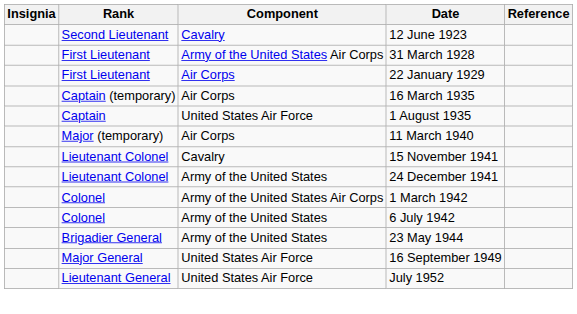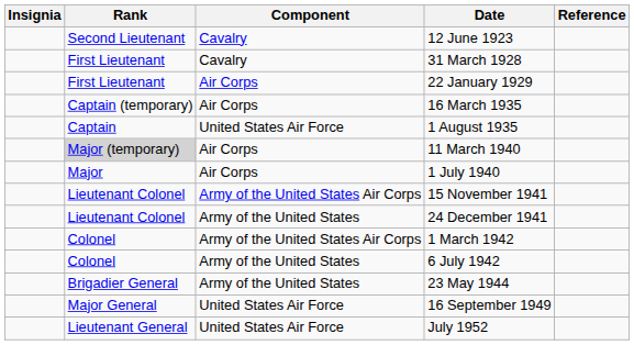 <table class="wikitable">
 <tr>
 <th>Insignia</th>
 <th>Rank</th>
 <th>Component</th>
 <th>Date</th>
 <th>Reference</th>
 </tr>
 <tr>
 <td></td>
 <td><a href='#'>Second Lieutenant</a></td>
 <td><a href='#'>Cavalry</a></td>
 <td>12 June 1923</td>
 <td></td>
 </tr>
 <tr>
 <td></td>
 <td><a href='#'>First Lieutenant</a></td>
-<td><a href='#'>Army of the United States</a> Air Corps</td>
+<td>Cavalry</td>
 <td>31 March 1928</td>
 <td></td>
 </tr>
 <tr>
 <td></td>
 <td><a href='#'>First Lieutenant</a></td>
 <td><a href='#'>Air Corps</a></td>
 <td>22 January 1929</td>
 <td></td>
 </tr>
 <tr>
 <td></td>
 <td><a href='#'>Captain</a> (temporary)</td>
 <td>Air Corps</td>
 <td>16 March 1935</td>
 <td></td>
 </tr>
 <tr>
 <td></td>
 <td><a href='#'>Captain</a></td>
 <td>United States Air Force</td>
 <td>1 August 1935</td>
 <td></td>
 </tr>
 <tr>
 <td></td>
-<td><a href='#'>Major</a> (temporary)</td>
+<td style="background: lightgrey;"><a href='#'>Major</a> (temporary)</td>
 <td>Air Corps</td>
 <td>11 March 1940</td>
 <td></td>
 </tr>
 <tr>
 <td></td>
+<td><a href='#'>Major</a></td>
+<td>Air Corps</td>
+<td>1 July 1940</td>
+<td></td>
+</tr>
+<tr>
+<td></td>
 <td><a href='#'>Lieutenant Colonel</a></td>
-<td>Cavalry</td>
+<td><a href='#'>Army of the United States</a> Air Corps</td>
 <td>15 November 1941</td>
 <td></td>
 </tr>
 <tr>
 <td></td>
 <td><a href='#'>Lieutenant Colonel</a></td>
 <td>Army of the United States</td>
 <td>24 December 1941</td>
 <td></td>
 </tr>
 <tr>
 <td></td>
 <td><a href='#'>Colonel</a></td>
 <td>Army of the United States Air Corps</td>
 <td>1 March 1942</td>
 <td></td>
 </tr>
 <tr>
 <td></td>
 <td><a href='#'>Colonel</a></td>
 <td>Army of the United States</td>
 <td>6 July 1942</td>
 <td></td>
 </tr>
 <tr>
 <td></td>
 <td><a href='#'>Brigadier General</a></td>
 <td>Army of the United States</td>
 <td>23 May 1944</td>
 <td></td>
 </tr>
 <tr>
 <td></td>
 <td><a href='#'>Major General</a></td>
 <td>United States Air Force</td>
 <td>16 September 1949</td>
 <td></td>
 </tr>
 <tr>
 <td></td>
 <td><a href='#'>Lieutenant General</a></td>
 <td>United States Air Force</td>
 <td>July 1952</td>
 <td></td>
 </tr>
 </table>
